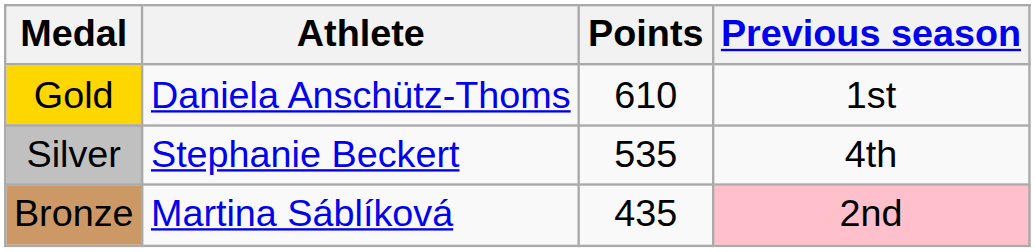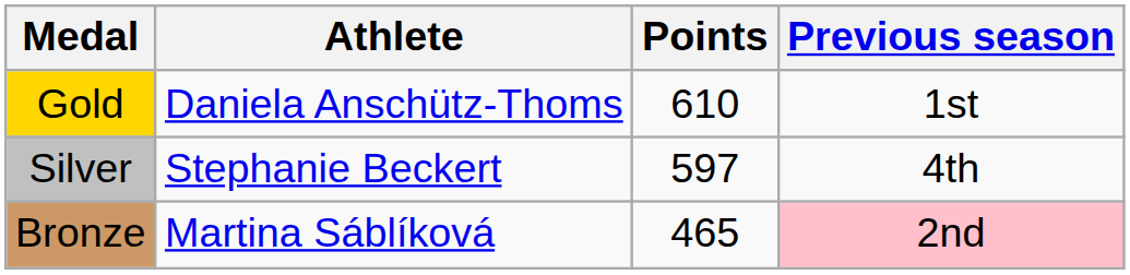 <table class="wikitable">
 <tr>
 <th><strong>Medal</strong></th>
 <th><strong>Athlete</strong></th>
 <th><strong>Points</strong></th>
 <th><strong><a href='#'>Previous season</a></strong></th>
 </tr>
 <tr align="center">
 <td bgcolor="gold">Gold</td>
 <td align="left"> <a href='#'>Daniela Anschütz-Thoms</a></td>
 <td>610</td>
 <td>1st</td>
 </tr>
 <tr align="center">
 <td bgcolor="silver">Silver</td>
 <td align="left"> <a href='#'>Stephanie Beckert</a></td>
-<td>535</td>
+<td>597</td>
 <td>4th</td>
 </tr>
 <tr align="center">
 <td bgcolor="CC9966">Bronze</td>
 <td align="left"> <a href='#'>Martina Sáblíková</a></td>
-<td>435</td>
+<td>465</td>
 <td style="background: pink;">2nd</td>
 </tr>
 </table>
